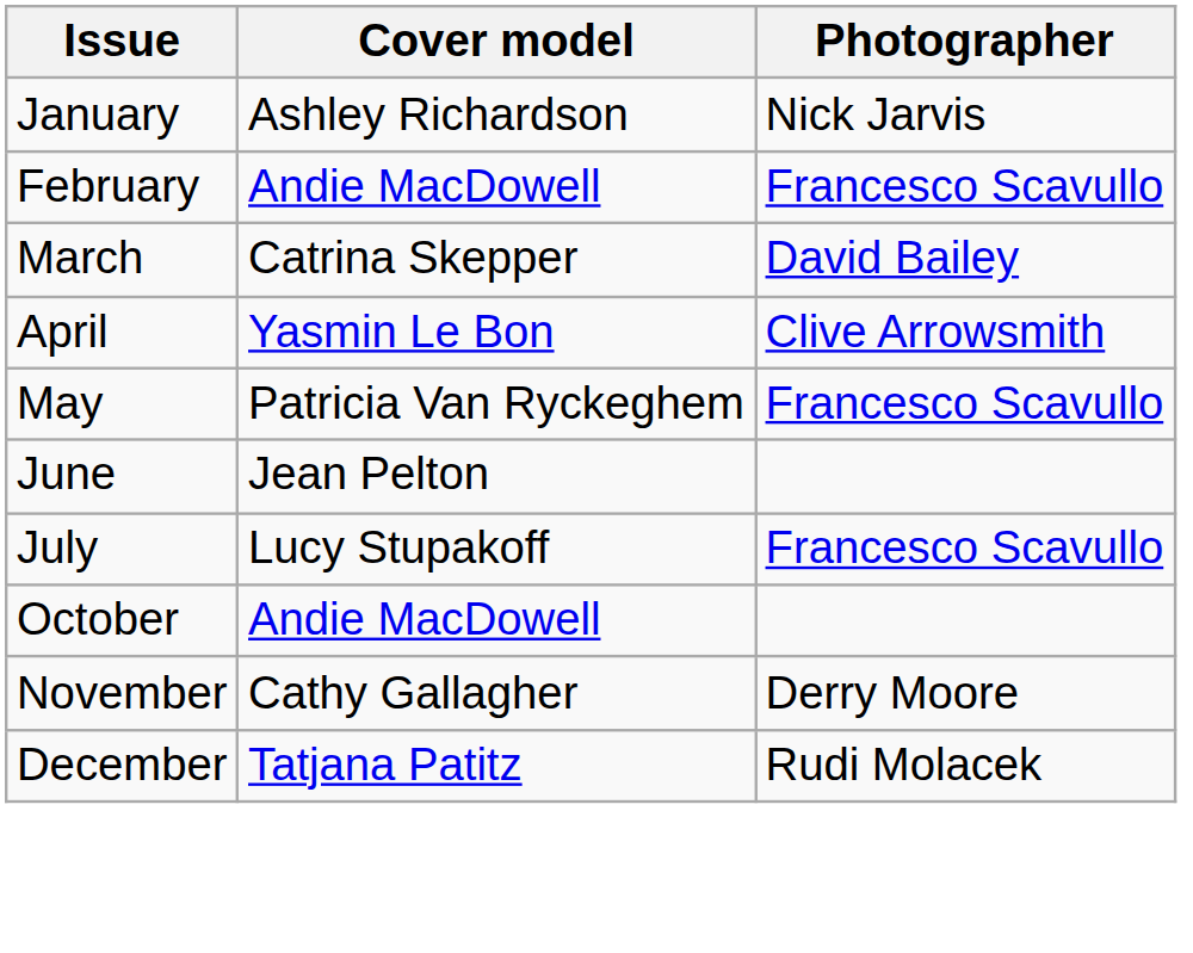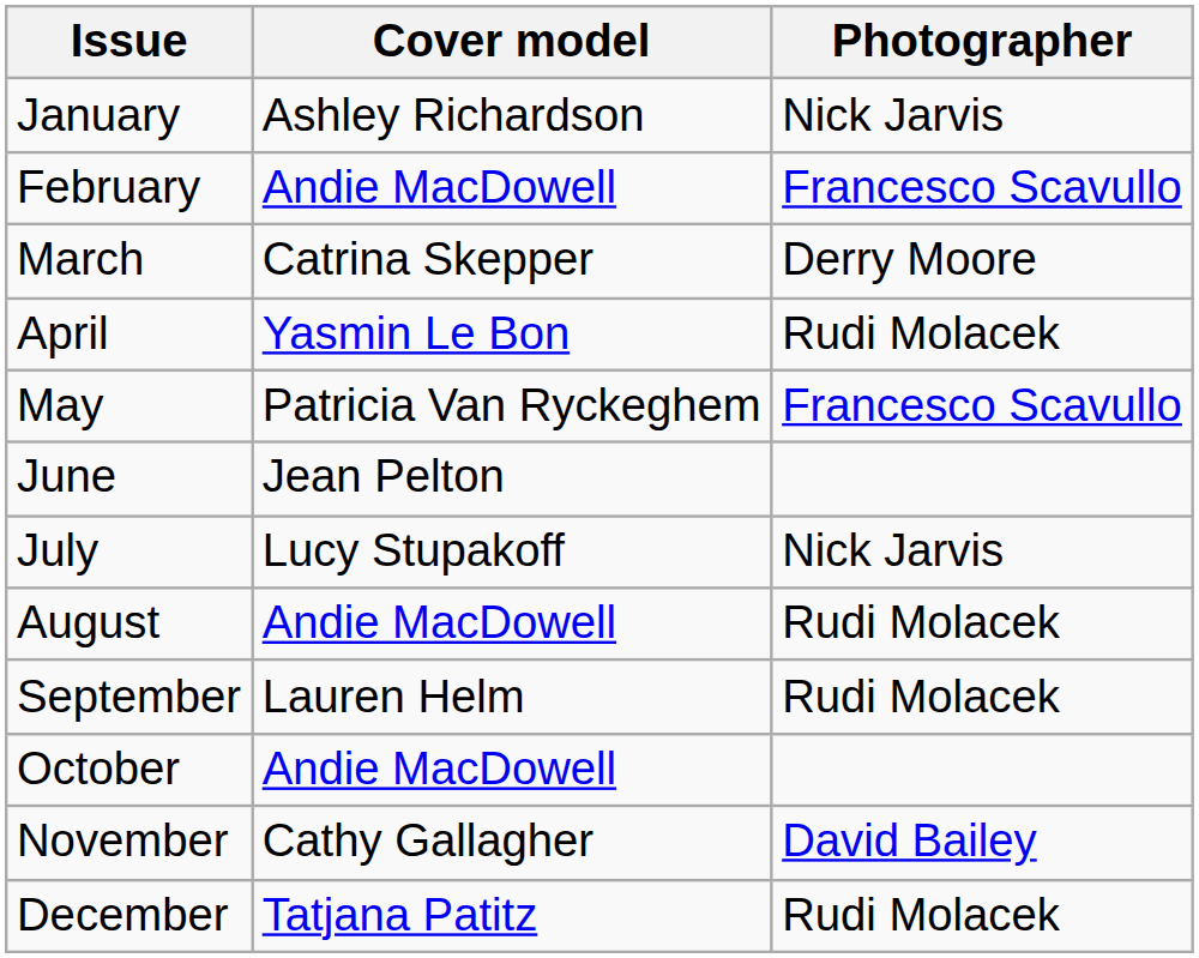 <table class="sortable wikitable">
 <tr>
 <th>Issue</th>
 <th>Cover model</th>
 <th>Photographer</th>
 </tr>
 <tr>
 <td>January</td>
 <td>Ashley Richardson</td>
 <td>Nick Jarvis</td>
 </tr>
 <tr>
 <td>February</td>
 <td><a href='#'>Andie MacDowell</a></td>
 <td><a href='#'>Francesco Scavullo</a></td>
 </tr>
 <tr>
 <td>March</td>
 <td>Catrina Skepper</td>
-<td><a href='#'>David Bailey</a></td>
+<td>Derry Moore</td>
 </tr>
 <tr>
 <td>April</td>
 <td><a href='#'>Yasmin Le Bon</a></td>
-<td><a href='#'>Clive Arrowsmith</a></td>
+<td>Rudi Molacek</td>
 </tr>
 <tr>
 <td>May</td>
 <td>Patricia Van Ryckeghem</td>
 <td><a href='#'>Francesco Scavullo</a></td>
 </tr>
 <tr>
 <td>June</td>
 <td>Jean Pelton</td>
 <td></td>
 </tr>
 <tr>
 <td>July</td>
 <td>Lucy Stupakoff</td>
-<td><a href='#'>Francesco Scavullo</a></td>
+<td>Nick Jarvis</td>
+</tr>
+<tr>
+<td>August</td>
+<td><a href='#'>Andie MacDowell</a></td>
+<td>Rudi Molacek</td>
+</tr>
+<tr>
+<td>September</td>
+<td>Lauren Helm</td>
+<td>Rudi Molacek</td>
 </tr>
 <tr>
 <td>October</td>
 <td><a href='#'>Andie MacDowell</a></td>
 <td></td>
 </tr>
 <tr>
 <td>November</td>
 <td>Cathy Gallagher</td>
-<td>Derry Moore</td>
+<td><a href='#'>David Bailey</a></td>
 </tr>
 <tr>
 <td>December</td>
 <td><a href='#'>Tatjana Patitz</a></td>
 <td>Rudi Molacek</td>
 </tr>
 </table>
